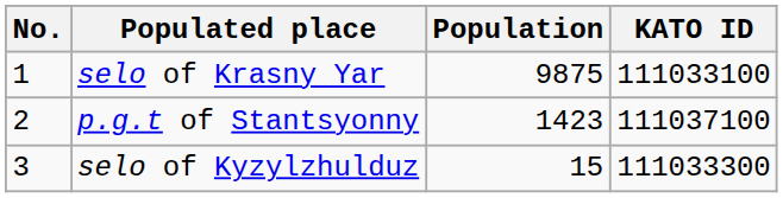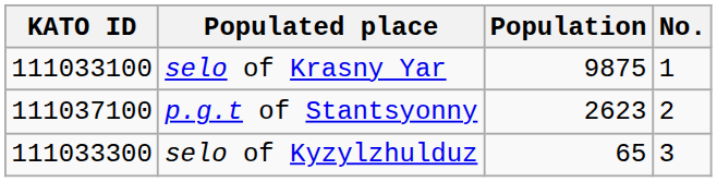 <table class="wikitable">
 <tr>
-<th>No.</th>
+<th>KATO ID</th>
 <th>Populated place</th>
 <th>Population</th>
-<th>KATO ID</th>
+<th>No.</th>
 </tr>
 <tr>
-<td>1</td>
+<td>111033100</td>
 <td><em><a href='#'>selo</a></em> of <a href='#'>Krasny Yar</a></td>
 <td align=right> 9875</td>
-<td>111033100</td>
+<td>1</td>
 </tr>
 <tr>
+<td>111037100</td>
+<td><em><a href='#'>p.g.t</a></em> of <a href='#'>Stantsyonny</a></td>
+<td align=right> 2623</td>
 <td>2</td>
-<td><em><a href='#'>p.g.t</a></em> of <a href='#'>Stantsyonny</a></td>
-<td align=right> 1423</td>
-<td>111037100</td>
 </tr>
 <tr>
+<td>111033300</td>
+<td><em>selo</em> of  <a href='#'>Kyzylzhulduz</a></td>
+<td align=right> 65</td>
 <td>3</td>
-<td><em>selo</em> of  <a href='#'>Kyzylzhulduz</a></td>
-<td align=right> 15</td>
-<td>111033300</td>
 </tr>
 </table>
